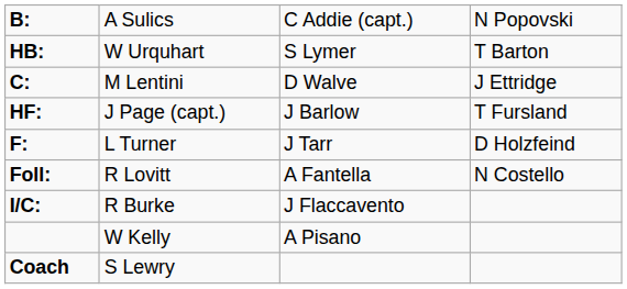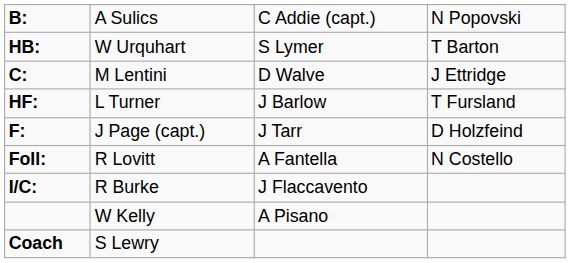 <table class="wikitable" style="width:40%; font-size:100%">
 <tr>
 <td><strong>B:</strong></td>
 <td>A Sulics</td>
 <td>C Addie (capt.)</td>
 <td>N Popovski</td>
 </tr>
 <tr>
 <td><strong>HB:</strong></td>
 <td>W Urquhart</td>
 <td>S Lymer</td>
 <td>T Barton</td>
 </tr>
 <tr>
 <td><strong>C:</strong></td>
 <td>M Lentini</td>
 <td>D Walve</td>
 <td>J Ettridge</td>
 </tr>
 <tr>
 <td><strong>HF:</strong></td>
-<td>J Page (capt.)</td>
+<td>L Turner</td>
 <td>J Barlow</td>
 <td>T Fursland</td>
 </tr>
 <tr>
 <td><strong>F:</strong></td>
-<td>L Turner</td>
+<td>J Page (capt.)</td>
 <td>J Tarr</td>
 <td>D Holzfeind</td>
 </tr>
 <tr>
 <td><strong>Foll:</strong></td>
 <td>R Lovitt</td>
 <td>A Fantella</td>
 <td>N Costello</td>
 </tr>
 <tr>
 <td><strong>I/C:</strong></td>
 <td>R Burke</td>
 <td>J Flaccavento</td>
 <td></td>
 </tr>
 <tr>
 <td></td>
 <td>W Kelly</td>
 <td>A Pisano</td>
 <td></td>
 </tr>
 <tr>
 <td><strong>Coach</strong></td>
 <td>S Lewry</td>
 <td></td>
 <td></td>
 </tr>
 </table>
